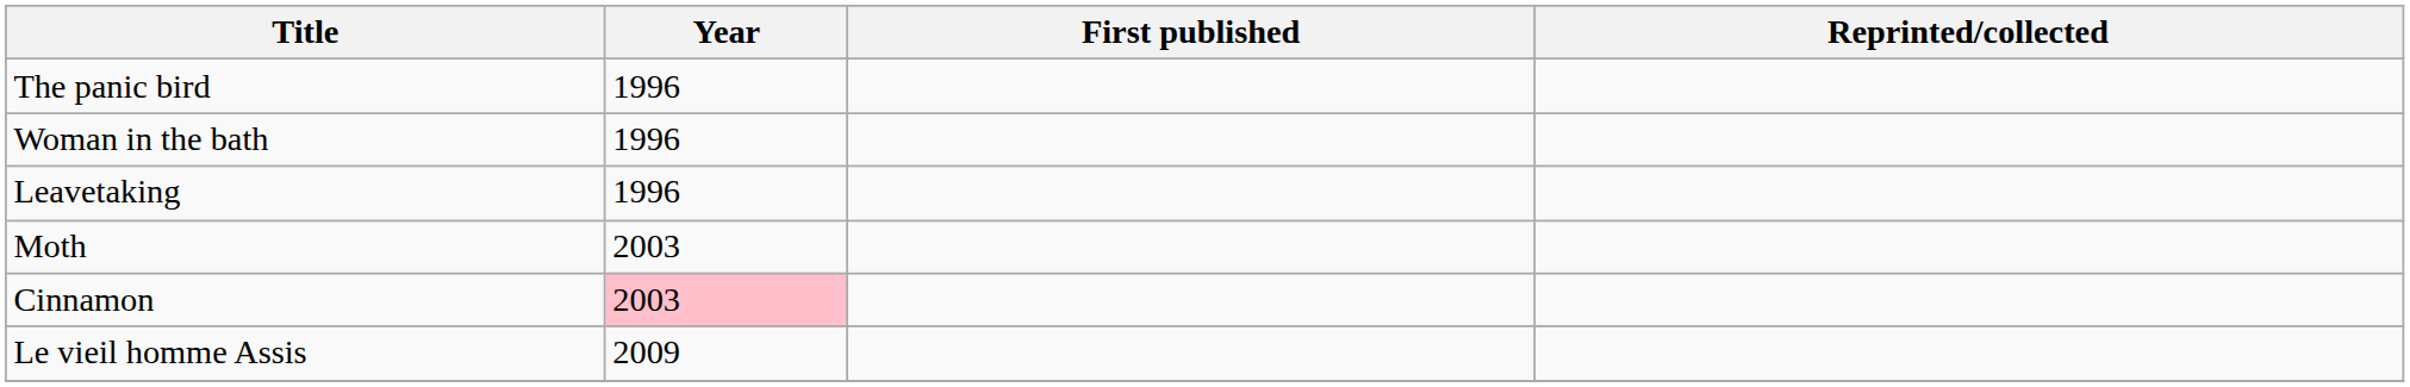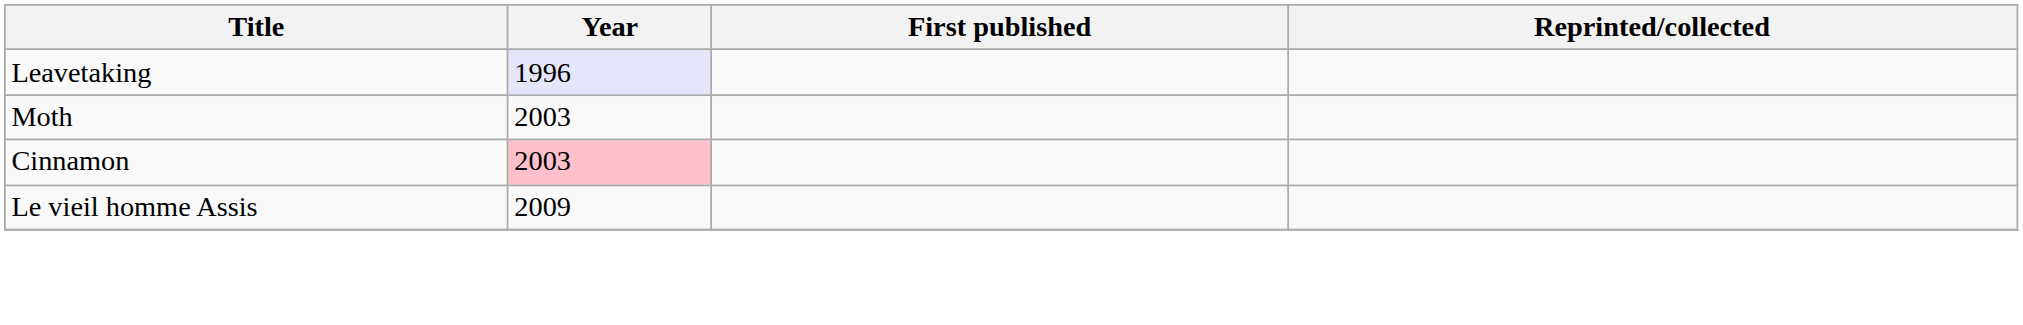 <table class='wikitable sortable' width='90%'>
 <tr>
 <th width=25%>Title</th>
 <th>Year</th>
 <th>First published</th>
 <th>Reprinted/collected</th>
 </tr>
 <tr>
-<td data-sort-value="Panic bird">The panic bird</td>
-<td>1996</td>
-<td></td>
-<td></td>
-</tr>
-<tr>
-<td>Woman in the bath</td>
-<td>1996</td>
-<td></td>
-<td></td>
-</tr>
-<tr>
 <td>Leavetaking</td>
-<td>1996</td>
+<td style="background: lavender;">1996</td>
 <td></td>
 </tr>
 <tr>
 <td>Moth</td>
 <td>2003</td>
 <td></td>
 <td></td>
 </tr>
 <tr>
 <td>Cinnamon</td>
 <td style="background: pink;">2003</td>
 <td></td>
 <td></td>
 </tr>
 <tr>
 <td data-sort-value="vieil homme Assis">Le vieil homme Assis</td>
 <td>2009</td>
 <td></td>
 <td></td>
 </tr>
 <tr>
 </tr>
 </table>
